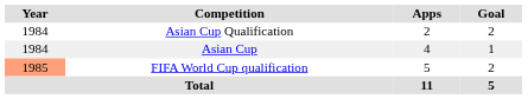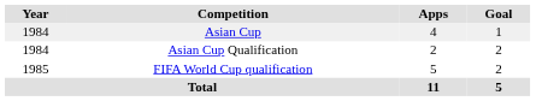 <table border="0" cellpadding="2" cellspacing="0" style="width:50%;">
 <tr style="text-align:center; background:#e0e0e0;">
 <th>Year</th>
 <th>Competition</th>
 <th>Apps</th>
 <th>Goal</th>
-</tr>
-<tr style="text-align:center;">
-<td>1984</td>
-<td><a href='#'>Asian Cup</a> Qualification</td>
-<td>2</td>
-<td>2</td>
 </tr>
 <tr style="text-align:center; background:#f0f0f0;">
 <td>1984</td>
 <td><a href='#'>Asian Cup</a></td>
 <td>4</td>
 <td>1</td>
 </tr>
 <tr style="text-align:center;">
-<td style="background: lightsalmon;">1985</td>
+<td>1984</td>
+<td><a href='#'>Asian Cup</a> Qualification</td>
+<td>2</td>
+<td>2</td>
+</tr>
+<tr style="text-align:center;">
+<td>1985</td>
 <td><a href='#'>FIFA World Cup qualification</a></td>
 <td>5</td>
 <td>2</td>
 </tr>
 <tr style="text-align:center; background:#e0e0e0;">
 <th colspan="2">Total</th>
 <th style="text-align:center;">11</th>
 <th style="text-align:center;">5</th>
 </tr>
 </table>
